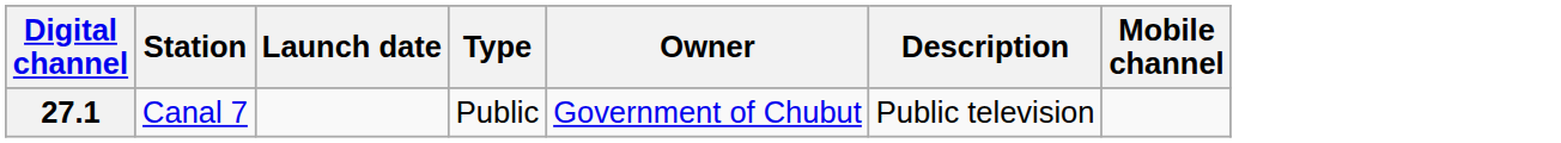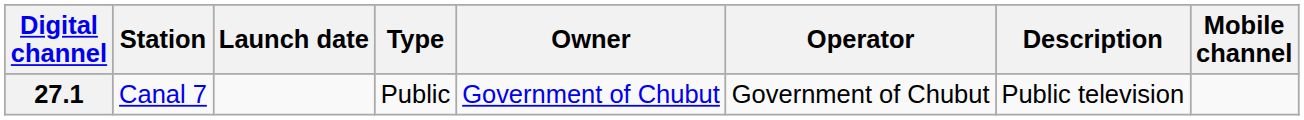 <table class="wikitable sortable" style="font-size: 90%;">
 <tr>
 <th><a href='#'>Digital<br>channel</a></th>
 <th>Station</th>
 <th>Launch date</th>
 <th>Type</th>
 <th>Owner</th>
+<th>Operator</th>
 <th>Description</th>
 <th>Mobile<br>channel</th>
 </tr>
 <tr>
 <th>27.1</th>
 <td><a href='#'>Canal 7</a></td>
 <td></td>
 <td>Public</td>
 <td><a href='#'>Government of Chubut</a></td>
+<td>Government of Chubut</td>
 <td>Public television</td>
 <td></td>
 </tr>
 </table>
